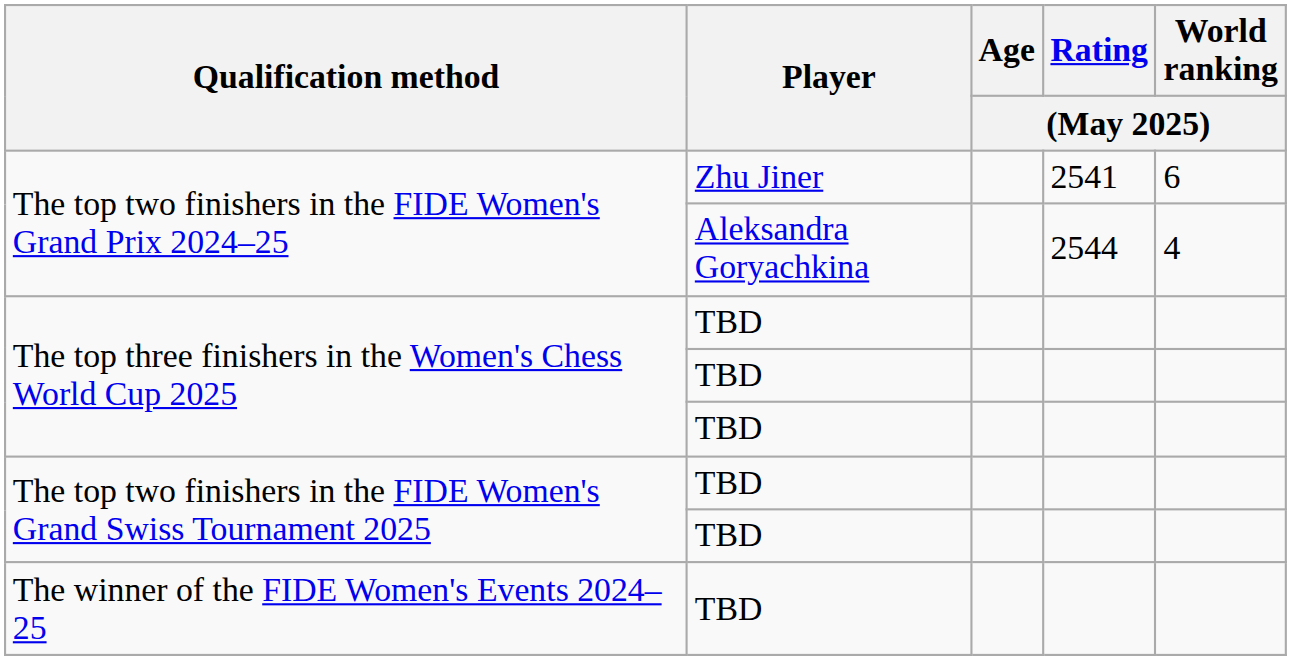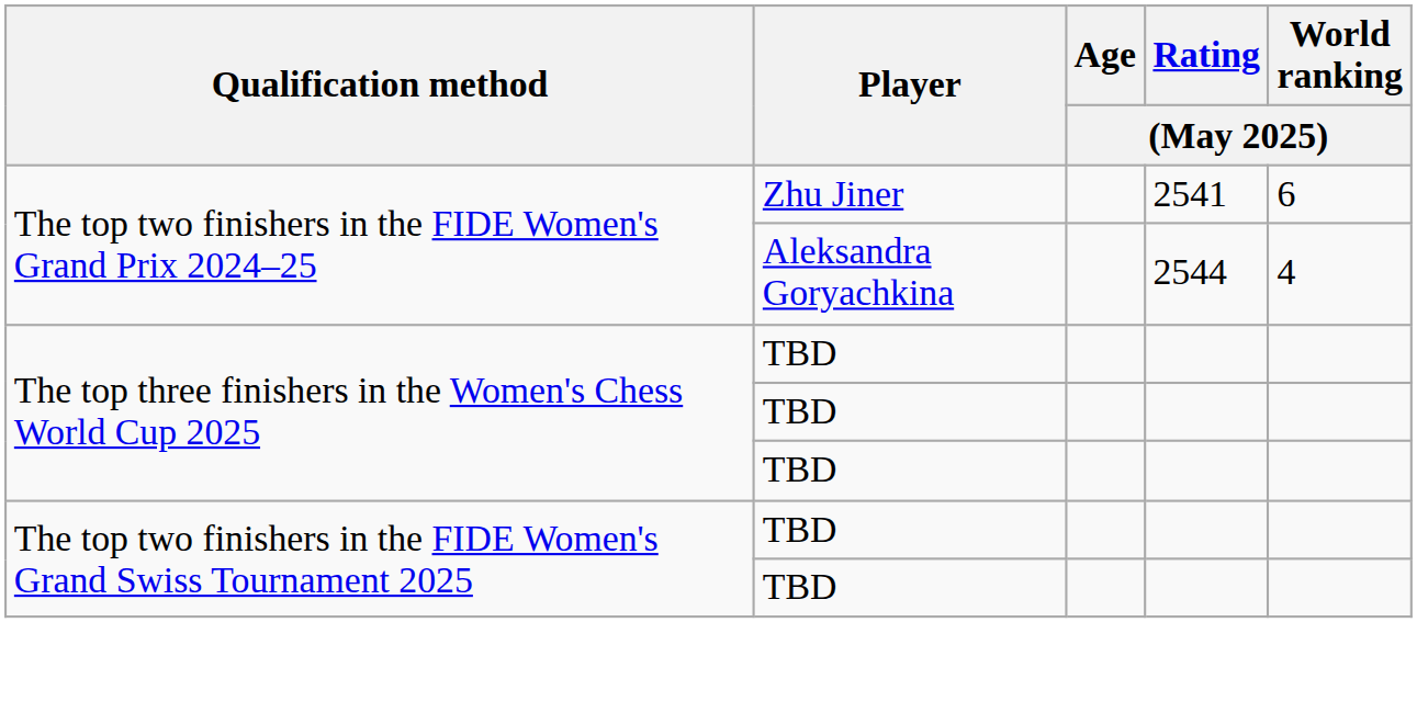 <table class="wikitable sortable" style="text-align: left;">
 <tr>
 <th rowspan="2">Qualification method</th>
 <th rowspan="2">Player</th>
 <th>Age</th>
 <th><a href='#'>Rating</a></th>
 <th>World<br>ranking</th>
 </tr>
 <tr>
 <th colspan="3">(May 2025)</th>
 </tr>
 <tr>
 <td rowspan="2">The top two finishers in the <a href='#'>FIDE Women's Grand Prix 2024–25</a></td>
 <td> <a href='#'>Zhu Jiner</a> </td>
 <td></td>
 <td>2541</td>
 <td>6</td>
 </tr>
 <tr>
 <td> <a href='#'>Aleksandra Goryachkina</a> </td>
 <td></td>
 <td>2544</td>
 <td>4</td>
 </tr>
 <tr>
 <td rowspan="3">The top three finishers in the <a href='#'>Women's Chess World Cup 2025</a></td>
 <td>TBD</td>
 <td></td>
 <td></td>
 <td></td>
 </tr>
 <tr>
 <td>TBD</td>
 <td></td>
 <td></td>
 <td></td>
 </tr>
 <tr>
 <td>TBD</td>
 <td></td>
 <td></td>
 <td></td>
 </tr>
 <tr>
 <td rowspan="2">The top two finishers in the <a href='#'>FIDE Women's Grand Swiss Tournament 2025</a></td>
 <td>TBD</td>
 <td></td>
 <td></td>
 <td></td>
 </tr>
 <tr>
 <td>TBD</td>
 <td></td>
 <td></td>
 <td></td>
 </tr>
-<tr>
-<td>The winner of the <a href='#'>FIDE Women's Events 2024–25</a></td>
-<td>TBD</td>
-<td></td>
-<td></td>
-<td></td>
-</tr>
 </table>
